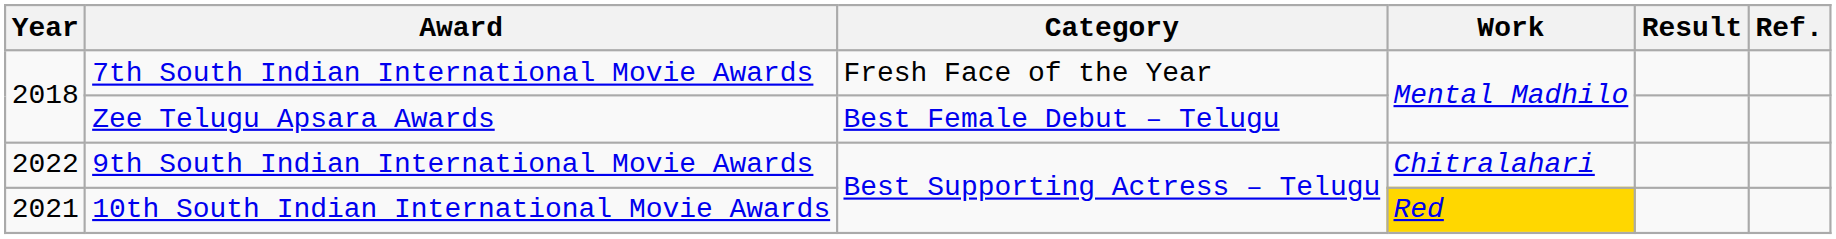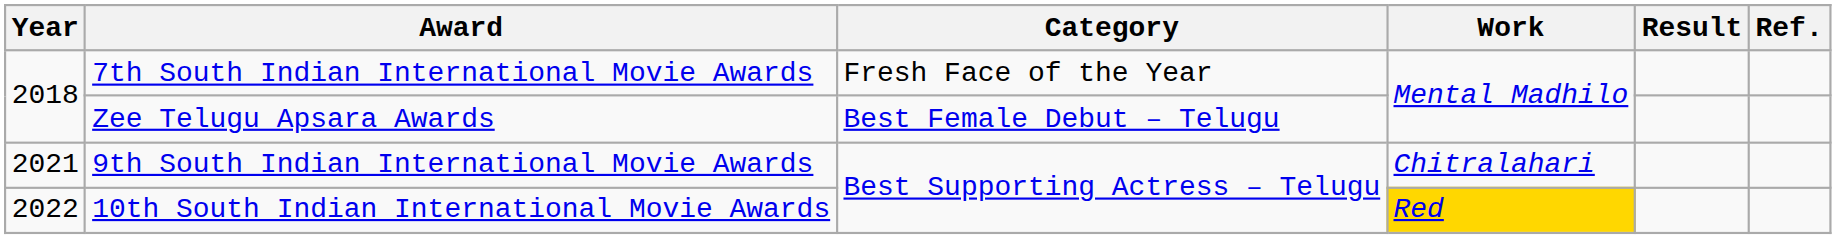 <table class="wikitable">
 <tr>
 <th>Year</th>
 <th>Award</th>
 <th>Category</th>
 <th>Work</th>
 <th>Result</th>
 <th>Ref.</th>
 </tr>
 <tr>
 <td rowspan="2">2018</td>
 <td><a href='#'>7th South Indian International Movie Awards</a></td>
 <td>Fresh Face of the Year</td>
 <td rowspan="2"><em><a href='#'>Mental Madhilo</a></em></td>
 <td></td>
 <td></td>
 </tr>
 <tr>
 <td><a href='#'>Zee Telugu Apsara Awards</a></td>
 <td><a href='#'>Best Female Debut – Telugu</a></td>
 <td></td>
 <td></td>
 </tr>
 <tr>
-<td>2022</td>
+<td>2021</td>
 <td><a href='#'>9th South Indian International Movie Awards</a></td>
 <td rowspan="2"><a href='#'>Best Supporting Actress – Telugu</a></td>
 <td><em><a href='#'>Chitralahari</a></em></td>
 <td></td>
 <td></td>
 </tr>
 <tr>
-<td>2021</td>
+<td>2022</td>
 <td><a href='#'>10th South Indian International Movie Awards</a></td>
 <td style="background: gold;"><em><a href='#'>Red</a></em></td>
 <td></td>
 <td></td>
 </tr>
 </table>
